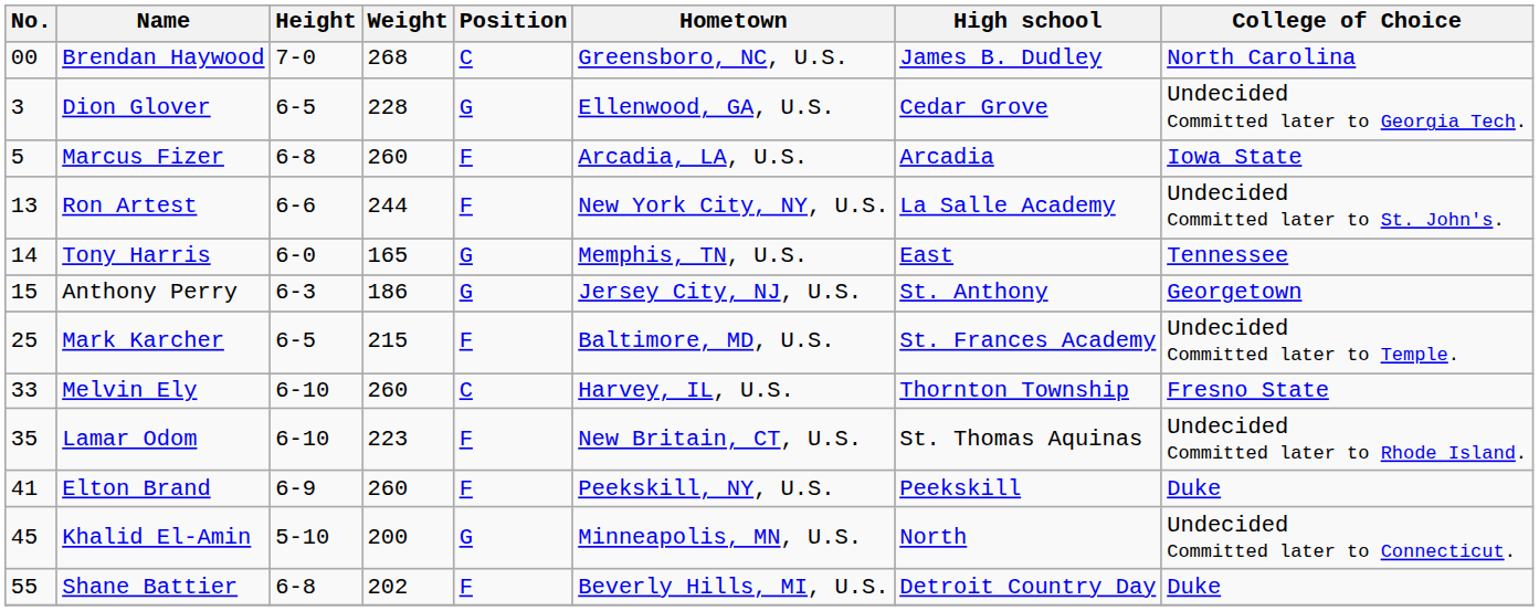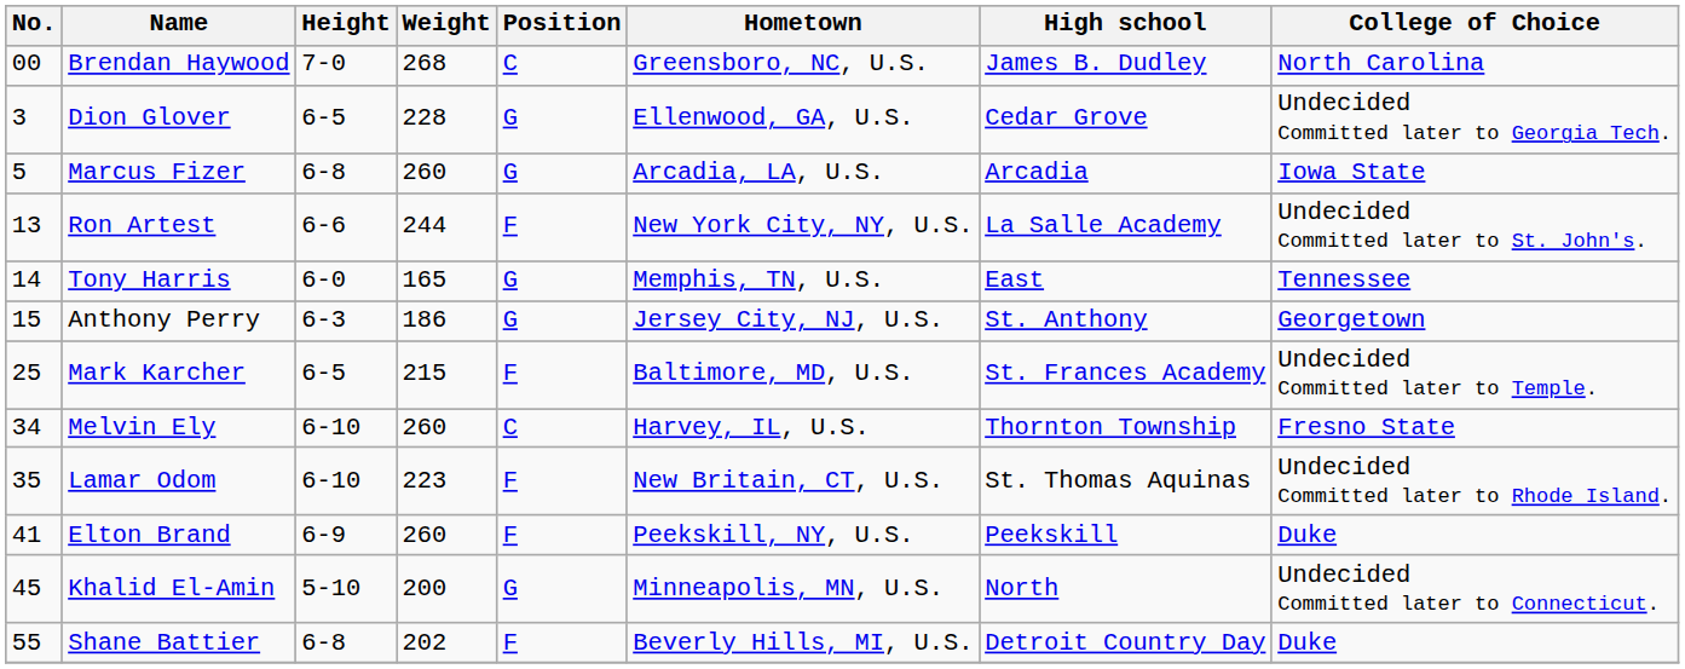 <table class="wikitable sortable" style="font-size: 95%;">
 <tr>
 <th>No.</th>
 <th>Name</th>
 <th>Height</th>
 <th>Weight</th>
 <th>Position</th>
 <th>Hometown</th>
 <th>High school</th>
 <th>College of Choice</th>
 </tr>
 <tr>
 <td>00</td>
 <td><a href='#'>Brendan Haywood</a></td>
 <td>7-0</td>
 <td>268</td>
 <td><a href='#'>C</a></td>
 <td><a href='#'>Greensboro, NC</a>, U.S.</td>
 <td><a href='#'>James B. Dudley</a></td>
 <td><a href='#'>North Carolina</a></td>
 </tr>
 <tr>
 <td>3</td>
 <td><a href='#'>Dion Glover</a></td>
 <td>6-5</td>
 <td>228</td>
 <td><a href='#'>G</a></td>
 <td><a href='#'>Ellenwood, GA</a>, U.S.</td>
 <td><a href='#'>Cedar Grove</a></td>
 <td>Undecided<br><small>Committed later to <a href='#'>Georgia Tech</a>.</small></td>
 </tr>
 <tr>
 <td>5</td>
 <td><a href='#'>Marcus Fizer</a></td>
 <td>6-8</td>
 <td>260</td>
-<td><a href='#'>F</a></td>
+<td><a href='#'>G</a></td>
 <td><a href='#'>Arcadia, LA</a>, U.S.</td>
 <td><a href='#'>Arcadia</a></td>
 <td><a href='#'>Iowa State</a></td>
 </tr>
 <tr>
 <td>13</td>
 <td><a href='#'>Ron Artest</a></td>
 <td>6-6</td>
 <td>244</td>
 <td><a href='#'>F</a></td>
 <td><a href='#'>New York City, NY</a>, U.S.</td>
 <td><a href='#'>La Salle Academy</a></td>
 <td>Undecided<br><small>Committed later to <a href='#'>St. John's</a>.</small></td>
 </tr>
 <tr>
 <td>14</td>
 <td><a href='#'>Tony Harris</a></td>
 <td>6-0</td>
 <td>165</td>
 <td><a href='#'>G</a></td>
 <td><a href='#'>Memphis, TN</a>, U.S.</td>
 <td><a href='#'>East</a></td>
 <td><a href='#'>Tennessee</a></td>
 </tr>
 <tr>
 <td>15</td>
 <td>Anthony Perry</td>
 <td>6-3</td>
 <td>186</td>
 <td><a href='#'>G</a></td>
 <td><a href='#'>Jersey City, NJ</a>, U.S.</td>
 <td><a href='#'>St. Anthony</a></td>
 <td><a href='#'>Georgetown</a></td>
 </tr>
 <tr>
 <td>25</td>
 <td><a href='#'>Mark Karcher</a></td>
 <td>6-5</td>
 <td>215</td>
 <td><a href='#'>F</a></td>
 <td><a href='#'>Baltimore, MD</a>, U.S.</td>
 <td><a href='#'>St. Frances Academy</a></td>
 <td>Undecided<br><small>Committed later to <a href='#'>Temple</a>.</small></td>
 </tr>
 <tr>
-<td>33</td>
+<td>34</td>
 <td><a href='#'>Melvin Ely</a></td>
 <td>6-10</td>
 <td>260</td>
 <td><a href='#'>C</a></td>
 <td><a href='#'>Harvey, IL</a>, U.S.</td>
 <td><a href='#'>Thornton Township</a></td>
 <td><a href='#'>Fresno State</a></td>
 </tr>
 <tr>
 <td>35</td>
 <td><a href='#'>Lamar Odom</a></td>
 <td>6-10</td>
 <td>223</td>
 <td><a href='#'>F</a></td>
 <td><a href='#'>New Britain, CT</a>, U.S.</td>
 <td>St. Thomas Aquinas</td>
 <td>Undecided<br><small>Committed later to <a href='#'>Rhode Island</a>.</small></td>
 </tr>
 <tr>
 <td>41</td>
 <td><a href='#'>Elton Brand</a></td>
 <td>6-9</td>
 <td>260</td>
 <td><a href='#'>F</a></td>
 <td><a href='#'>Peekskill, NY</a>, U.S.</td>
 <td><a href='#'>Peekskill</a></td>
 <td><a href='#'>Duke</a></td>
 </tr>
 <tr>
 <td>45</td>
 <td><a href='#'>Khalid El-Amin</a></td>
 <td>5-10</td>
 <td>200</td>
 <td><a href='#'>G</a></td>
 <td><a href='#'>Minneapolis, MN</a>, U.S.</td>
 <td><a href='#'>North</a></td>
 <td>Undecided<br><small>Committed later to <a href='#'>Connecticut</a>.</small></td>
 </tr>
 <tr>
 <td>55</td>
 <td><a href='#'>Shane Battier</a></td>
 <td>6-8</td>
 <td>202</td>
 <td><a href='#'>F</a></td>
 <td><a href='#'>Beverly Hills, MI</a>, U.S.</td>
 <td><a href='#'>Detroit Country Day</a></td>
 <td><a href='#'>Duke</a></td>
 </tr>
 <tr>
 </tr>
 </table>
